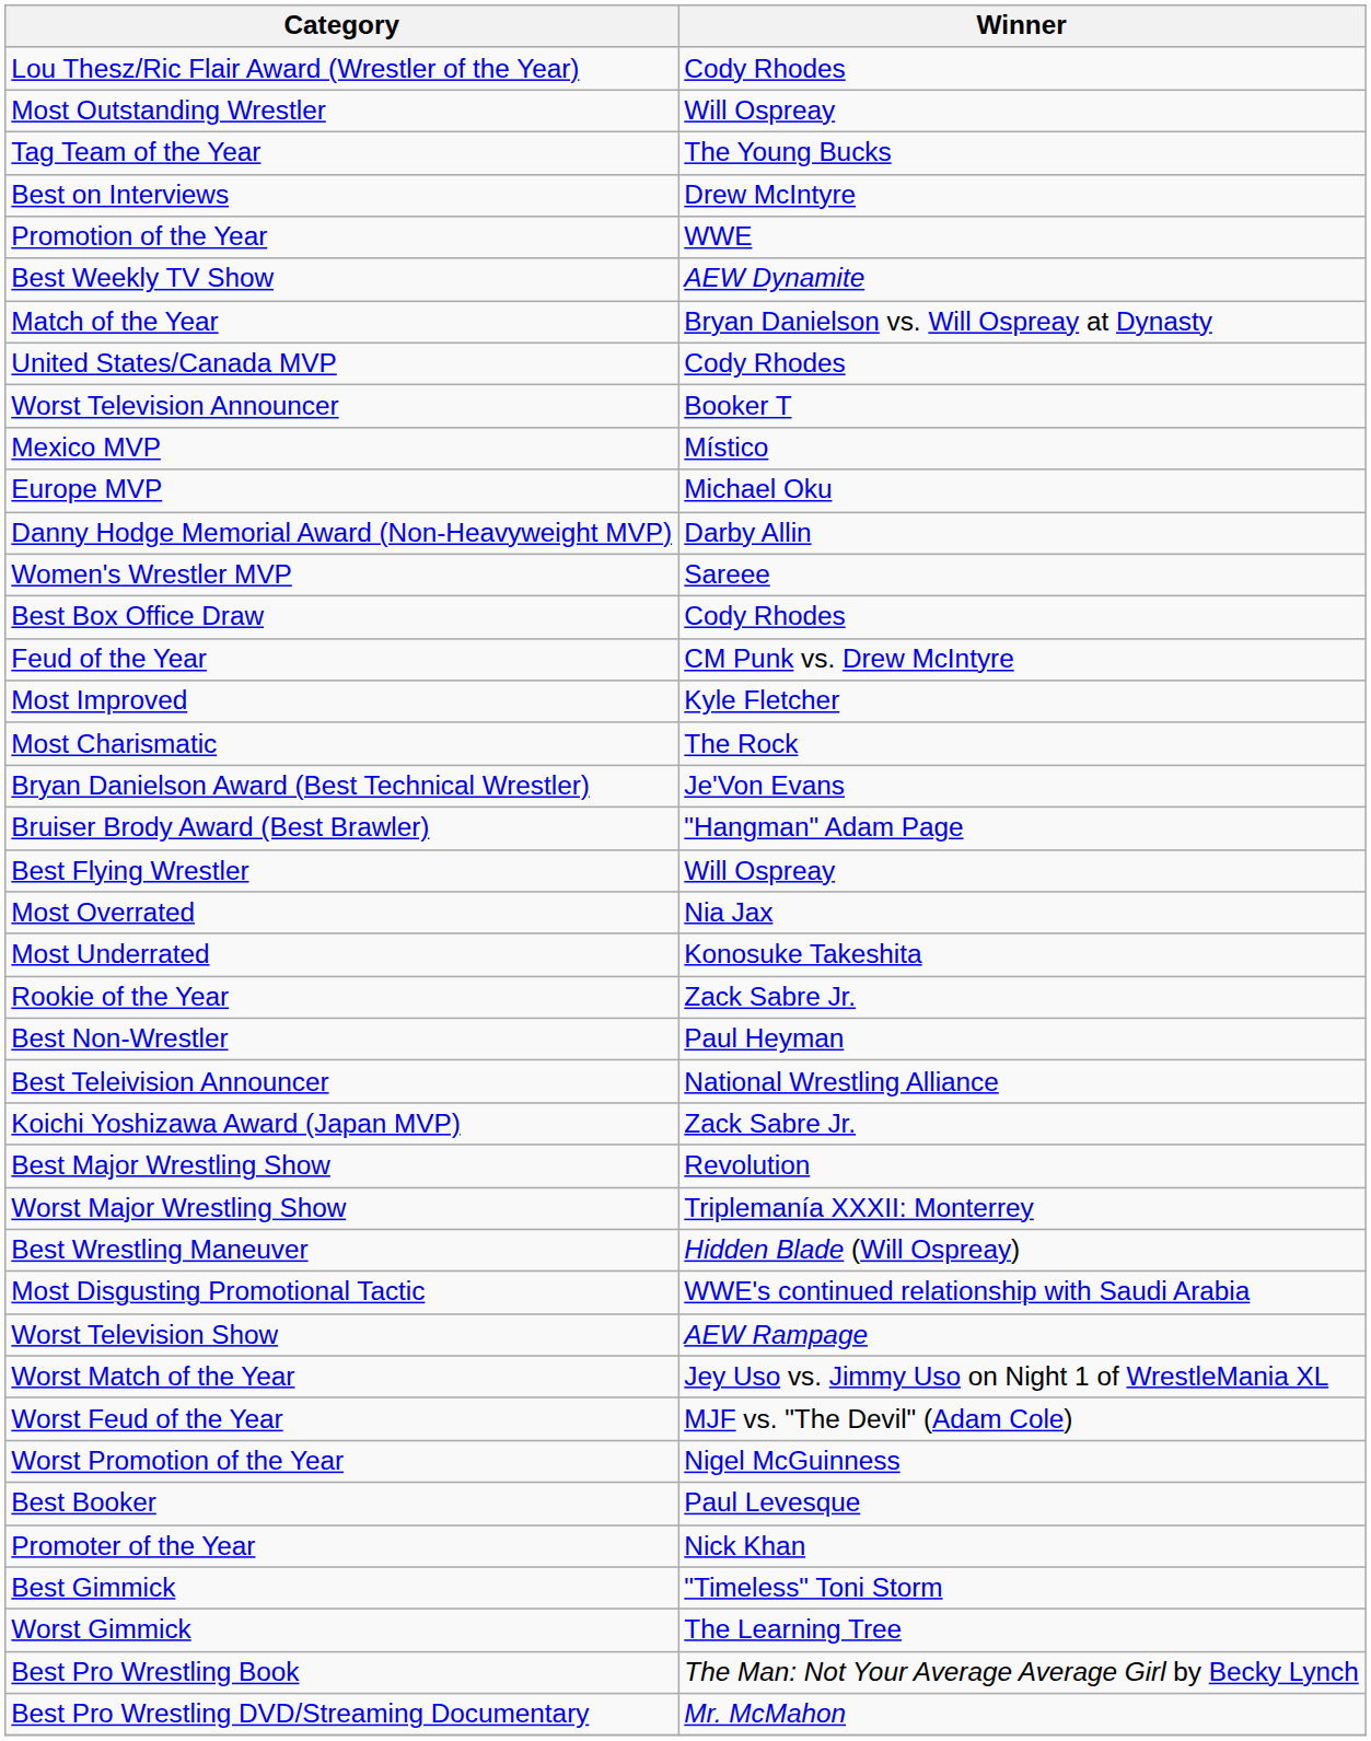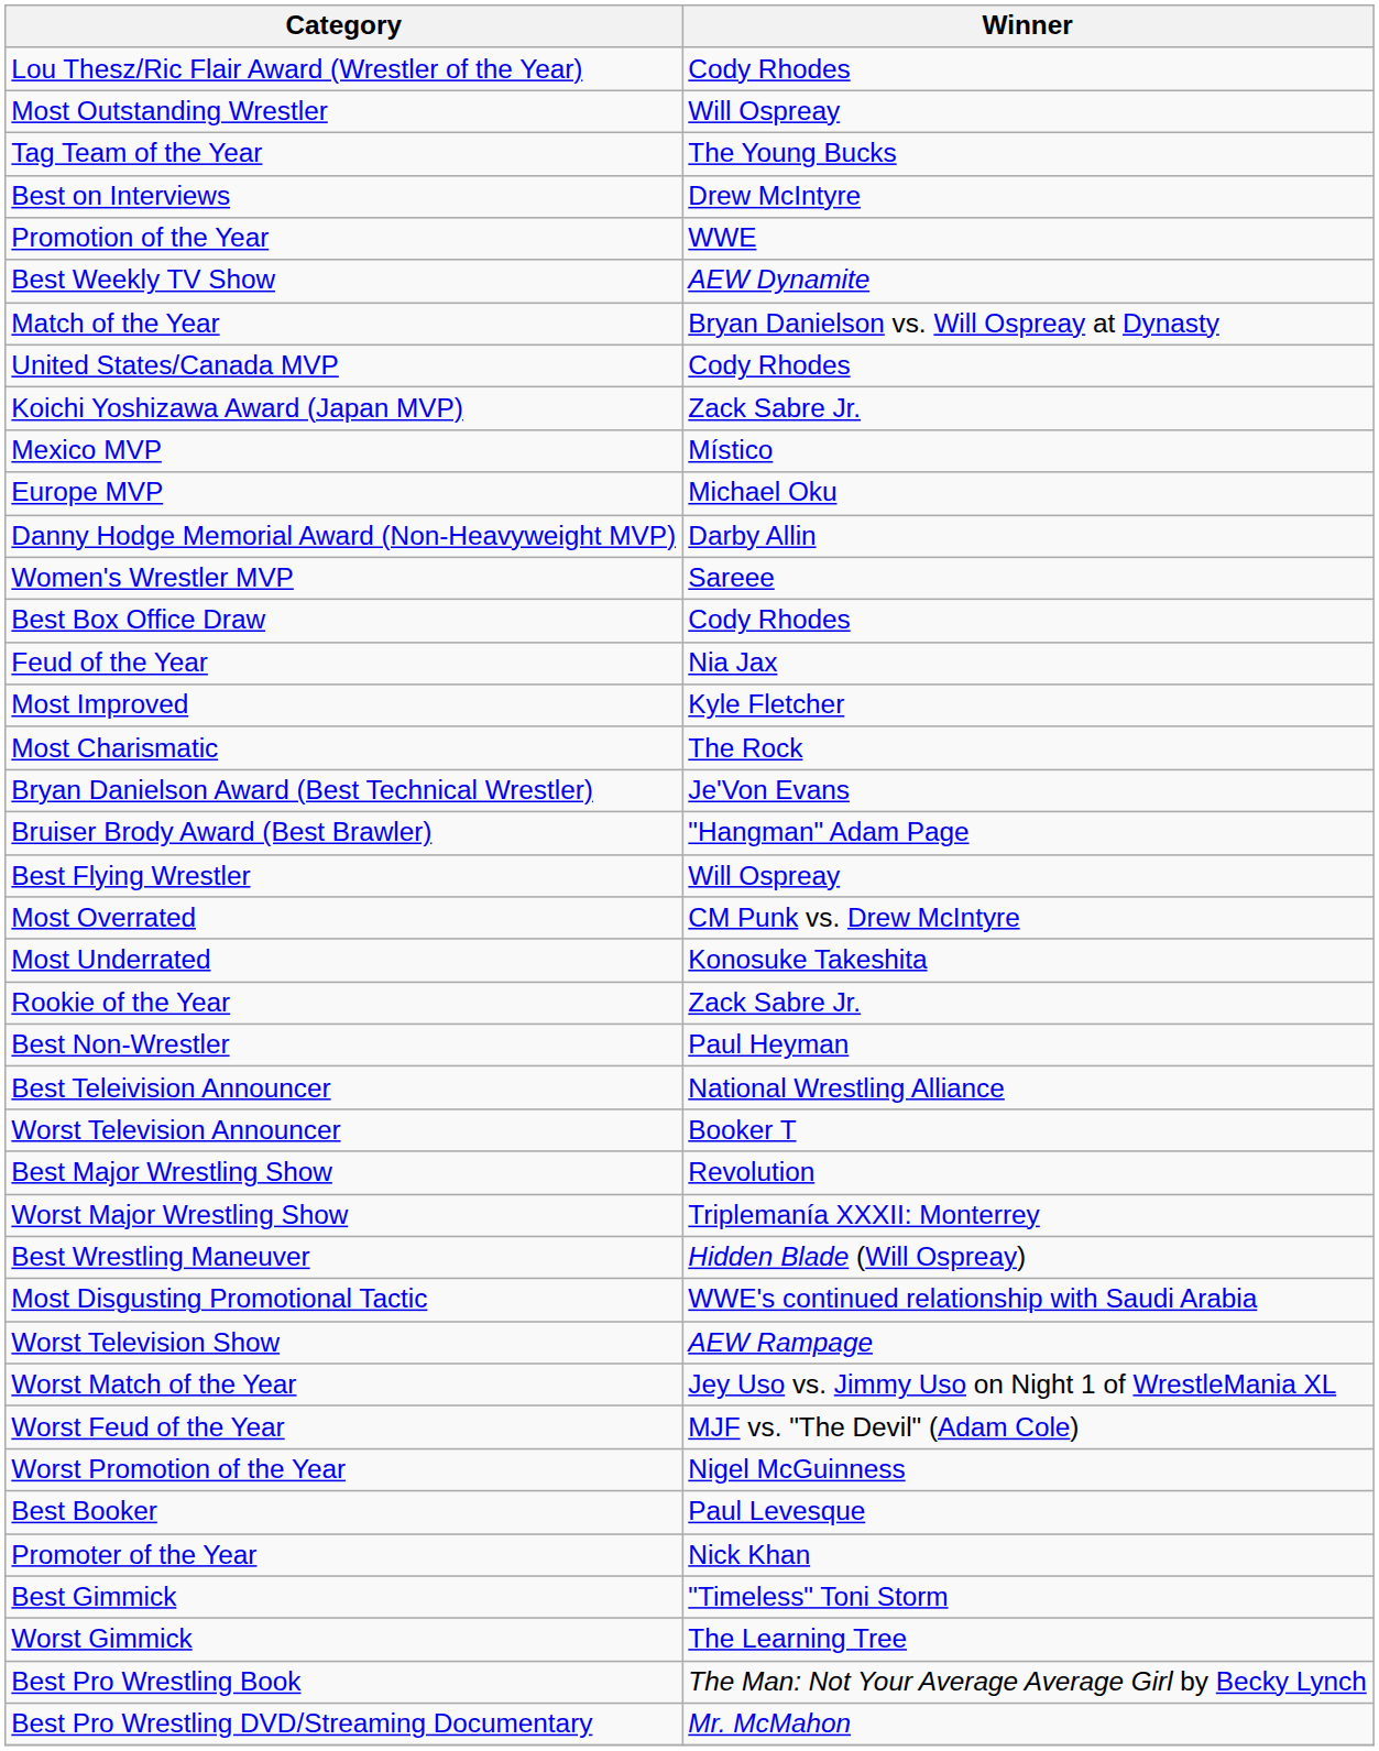 <table class="wikitable">
 <tr>
 <th>Category</th>
 <th>Winner</th>
 </tr>
 <tr>
 <td><a href='#'>Lou Thesz/Ric Flair Award (Wrestler of the Year)</a></td>
 <td><a href='#'>Cody Rhodes</a></td>
 </tr>
 <tr>
 <td><a href='#'>Most Outstanding Wrestler</a></td>
 <td><a href='#'>Will Ospreay</a></td>
 </tr>
 <tr>
 <td><a href='#'>Tag Team of the Year</a></td>
 <td><a href='#'>The Young Bucks</a><br></td>
 </tr>
 <tr>
 <td><a href='#'>Best on Interviews</a></td>
 <td><a href='#'>Drew McIntyre</a></td>
 </tr>
 <tr>
 <td><a href='#'>Promotion of the Year</a></td>
 <td><a href='#'>WWE</a></td>
 </tr>
 <tr>
 <td><a href='#'>Best Weekly TV Show</a></td>
 <td><em><a href='#'>AEW Dynamite</a></em></td>
 </tr>
 <tr>
 <td><a href='#'>Match of the Year</a></td>
 <td><a href='#'>Bryan Danielson</a> vs. <a href='#'>Will Ospreay</a> at <a href='#'>Dynasty</a></td>
 </tr>
 <tr>
 <td><a href='#'>United States/Canada MVP</a></td>
 <td><a href='#'>Cody Rhodes</a></td>
 </tr>
 <tr>
-<td><a href='#'>Worst Television Announcer</a></td>
-<td><a href='#'>Booker T</a></td>
+<td><a href='#'>Koichi Yoshizawa Award (Japan MVP)</a></td>
+<td><a href='#'>Zack Sabre Jr.</a></td>
 </tr>
 <tr>
 <td><a href='#'>Mexico MVP</a></td>
 <td><a href='#'>Místico</a></td>
 </tr>
 <tr>
 <td><a href='#'>Europe MVP</a></td>
 <td><a href='#'>Michael Oku</a></td>
 </tr>
 <tr>
 <td><a href='#'>Danny Hodge Memorial Award (Non-Heavyweight MVP)</a></td>
 <td><a href='#'>Darby Allin</a></td>
 </tr>
 <tr>
 <td><a href='#'>Women's Wrestler MVP</a></td>
 <td><a href='#'>Sareee</a></td>
 </tr>
 <tr>
 <td><a href='#'>Best Box Office Draw</a></td>
 <td><a href='#'>Cody Rhodes</a></td>
 </tr>
 <tr>
 <td><a href='#'>Feud of the Year</a></td>
-<td><a href='#'>CM Punk</a> vs. <a href='#'>Drew McIntyre</a></td>
+<td><a href='#'>Nia Jax</a></td>
 </tr>
 <tr>
 <td><a href='#'>Most Improved</a></td>
 <td><a href='#'>Kyle Fletcher</a></td>
 </tr>
 <tr>
 <td><a href='#'>Most Charismatic</a></td>
 <td><a href='#'>The Rock</a></td>
 </tr>
 <tr>
 <td><a href='#'>Bryan Danielson Award (Best Technical Wrestler)</a></td>
 <td><a href='#'>Je'Von Evans</a></td>
 </tr>
 <tr>
 <td><a href='#'>Bruiser Brody Award (Best Brawler)</a></td>
 <td><a href='#'>"Hangman" Adam Page</a></td>
 </tr>
 <tr>
 <td><a href='#'>Best Flying Wrestler</a></td>
 <td><a href='#'>Will Ospreay</a></td>
 </tr>
 <tr>
 <td><a href='#'>Most Overrated</a></td>
-<td><a href='#'>Nia Jax</a></td>
+<td><a href='#'>CM Punk</a> vs. <a href='#'>Drew McIntyre</a></td>
 </tr>
 <tr>
 <td><a href='#'>Most Underrated</a></td>
 <td><a href='#'>Konosuke Takeshita</a></td>
 </tr>
 <tr>
 <td><a href='#'>Rookie of the Year</a></td>
 <td><a href='#'>Zack Sabre Jr.</a></td>
 </tr>
 <tr>
 <td><a href='#'>Best Non-Wrestler</a></td>
 <td><a href='#'>Paul Heyman</a></td>
 </tr>
 <tr>
 <td><a href='#'>Best Teleivision Announcer</a></td>
 <td><a href='#'>National Wrestling Alliance</a></td>
 </tr>
 <tr>
-<td><a href='#'>Koichi Yoshizawa Award (Japan MVP)</a></td>
-<td><a href='#'>Zack Sabre Jr.</a></td>
+<td><a href='#'>Worst Television Announcer</a></td>
+<td><a href='#'>Booker T</a></td>
 </tr>
 <tr>
 <td><a href='#'>Best Major Wrestling Show</a></td>
 <td><a href='#'>Revolution</a></td>
 </tr>
 <tr>
 <td><a href='#'>Worst Major Wrestling Show</a></td>
 <td><a href='#'>Triplemanía XXXII: Monterrey</a></td>
 </tr>
 <tr>
 <td><a href='#'>Best Wrestling Maneuver</a></td>
 <td><a href='#'><em>Hidden Blade</em></a> (<a href='#'>Will Ospreay</a>)</td>
 </tr>
 <tr>
 <td><a href='#'>Most Disgusting Promotional Tactic</a></td>
 <td><a href='#'>WWE's continued relationship with Saudi Arabia</a></td>
 </tr>
 <tr>
 <td><a href='#'>Worst Television Show</a></td>
 <td><em><a href='#'>AEW Rampage</a></em></td>
 </tr>
 <tr>
 <td><a href='#'>Worst Match of the Year</a></td>
 <td><a href='#'>Jey Uso</a> vs. <a href='#'>Jimmy Uso</a> on Night 1 of <a href='#'>WrestleMania XL</a></td>
 </tr>
 <tr>
 <td><a href='#'>Worst Feud of the Year</a></td>
 <td><a href='#'>MJF</a> vs. "The Devil" (<a href='#'>Adam Cole</a>)</td>
 </tr>
 <tr>
 <td><a href='#'>Worst Promotion of the Year</a></td>
 <td><a href='#'>Nigel McGuinness</a></td>
 </tr>
 <tr>
 <td><a href='#'>Best Booker</a></td>
 <td><a href='#'>Paul Levesque</a></td>
 </tr>
 <tr>
 <td><a href='#'>Promoter of the Year</a></td>
 <td><a href='#'>Nick Khan</a></td>
 </tr>
 <tr>
 <td><a href='#'>Best Gimmick</a></td>
 <td><a href='#'>"Timeless" Toni Storm</a></td>
 </tr>
 <tr>
 <td><a href='#'>Worst Gimmick</a></td>
 <td><a href='#'>The Learning Tree</a></td>
 </tr>
 <tr>
 <td><a href='#'>Best Pro Wrestling Book</a></td>
 <td><em>The Man: Not Your Average Average Girl</em> by <a href='#'>Becky Lynch</a></td>
 </tr>
 <tr>
 <td><a href='#'>Best Pro Wrestling DVD/Streaming Documentary</a></td>
 <td><em><a href='#'>Mr. McMahon</a></em></td>
 </tr>
 <tr>
 </tr>
 </table>
